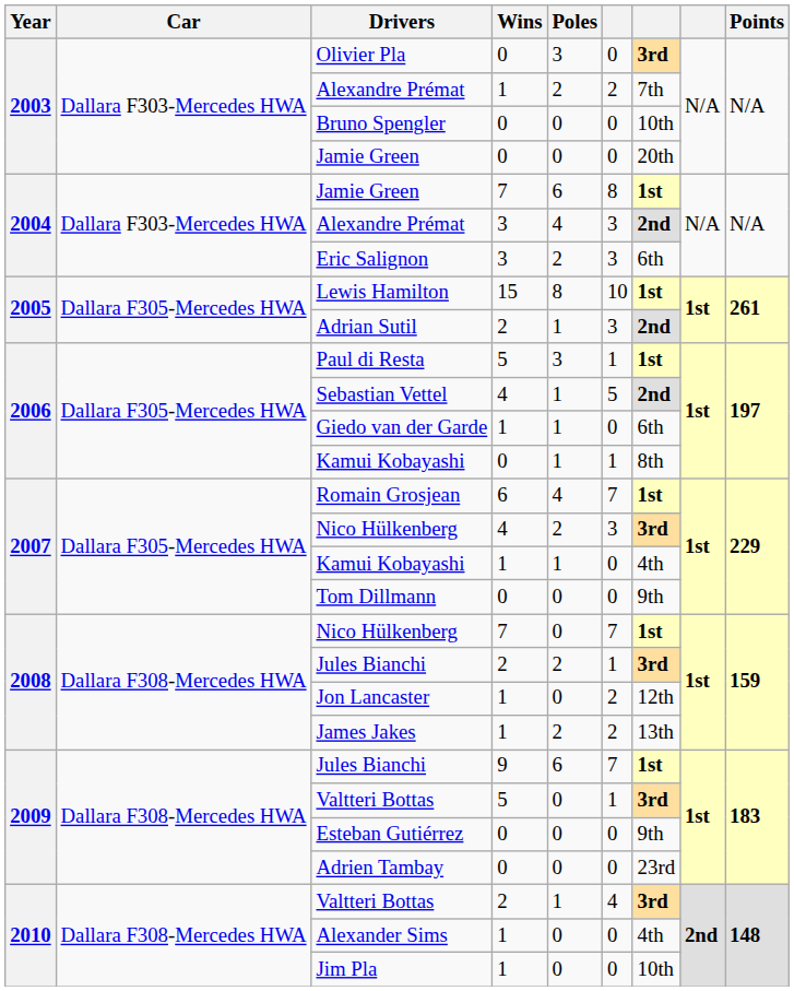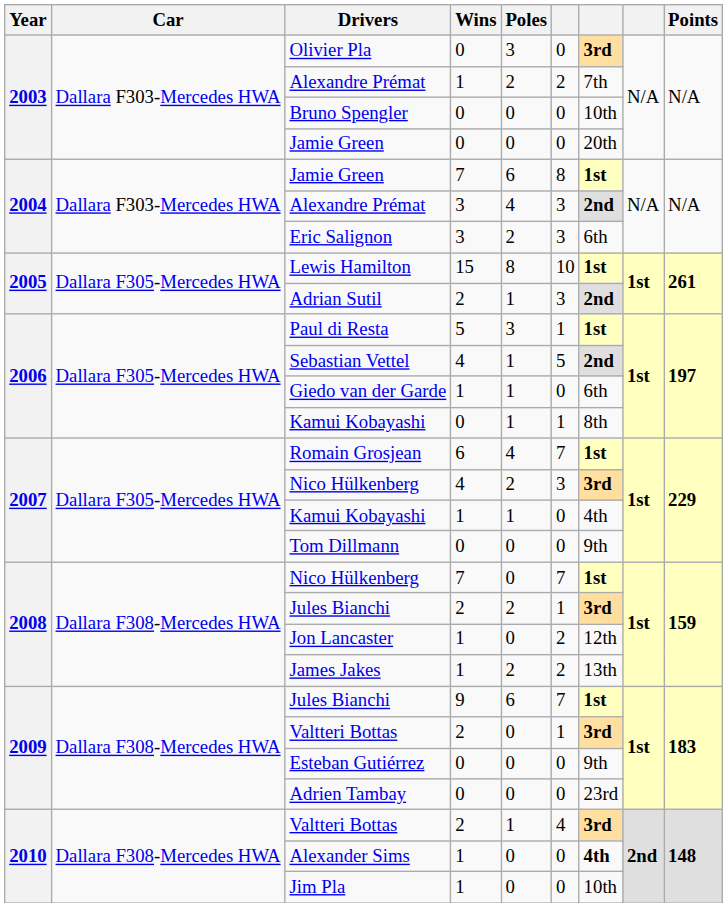 <table class="wikitable" style="font-size:85%">
 <tr>
 <th>Year</th>
 <th>Car</th>
 <th>Drivers</th>
 <th>Wins</th>
 <th>Poles</th>
 <th></th>
 <th></th>
 <th></th>
 <th>Points</th>
 </tr>
 <tr>
 <th rowspan="4"><a href='#'>2003</a></th>
 <td rowspan="4"><a href='#'>Dallara</a> F303-<a href='#'>Mercedes HWA</a></td>
 <td> <a href='#'>Olivier Pla</a></td>
 <td>0</td>
 <td>3</td>
 <td>0</td>
 <td style="background:#FFDF9F;"><strong>3rd</strong></td>
 <td rowspan="4">N/A</td>
 <td rowspan="4">N/A</td>
 </tr>
 <tr>
 <td> <a href='#'>Alexandre Prémat</a></td>
 <td>1</td>
 <td>2</td>
 <td>2</td>
 <td>7th</td>
 </tr>
 <tr>
 <td> <a href='#'>Bruno Spengler</a></td>
 <td>0</td>
 <td>0</td>
 <td>0</td>
 <td>10th</td>
 </tr>
 <tr>
 <td> <a href='#'>Jamie Green</a></td>
 <td>0</td>
 <td>0</td>
 <td>0</td>
 <td>20th</td>
 </tr>
 <tr>
 <th rowspan="3"><a href='#'>2004</a></th>
 <td rowspan="3"><a href='#'>Dallara</a> F303-<a href='#'>Mercedes HWA</a></td>
 <td> <a href='#'>Jamie Green</a></td>
 <td>7</td>
 <td>6</td>
 <td>8</td>
 <td style="background:#FFFFBF;"><strong>1st</strong></td>
 <td rowspan="3">N/A</td>
 <td rowspan="3">N/A</td>
 </tr>
 <tr>
 <td> <a href='#'>Alexandre Prémat</a></td>
 <td>3</td>
 <td>4</td>
 <td>3</td>
 <td style="background:#DFDFDF;"><strong>2nd</strong></td>
 </tr>
 <tr>
 <td> <a href='#'>Eric Salignon</a></td>
 <td>3</td>
 <td>2</td>
 <td>3</td>
 <td>6th</td>
 </tr>
 <tr>
 <th rowspan=2><a href='#'>2005</a></th>
 <td rowspan=2><a href='#'>Dallara F305</a>-<a href='#'>Mercedes HWA</a></td>
 <td> <a href='#'>Lewis Hamilton</a></td>
 <td>15</td>
 <td>8</td>
 <td>10</td>
 <td style="background:#FFFFBF;"><strong>1st</strong></td>
 <td rowspan="2" style="background:#FFFFBF;"><strong>1st</strong></td>
 <td rowspan="2" style="background:#FFFFBF;"><strong>261</strong></td>
 </tr>
 <tr>
 <td> <a href='#'>Adrian Sutil</a></td>
 <td>2</td>
 <td>1</td>
 <td>3</td>
 <td style="background:#DFDFDF;"><strong>2nd</strong></td>
 </tr>
 <tr>
 <th rowspan="4"><a href='#'>2006</a></th>
 <td rowspan="4"><a href='#'>Dallara F305</a>-<a href='#'>Mercedes HWA</a></td>
 <td> <a href='#'>Paul di Resta</a></td>
 <td>5</td>
 <td>3</td>
 <td>1</td>
 <td style="background:#FFFFBF;"><strong>1st</strong></td>
 <td rowspan="4" style="background:#FFFFBF;"><strong>1st</strong></td>
 <td rowspan="4" style="background:#FFFFBF;"><strong>197</strong></td>
 </tr>
 <tr>
 <td> <a href='#'>Sebastian Vettel</a></td>
 <td>4</td>
 <td>1</td>
 <td>5</td>
 <td style="background:#DFDFDF;"><strong>2nd</strong></td>
 </tr>
 <tr>
 <td> <a href='#'>Giedo van der Garde</a></td>
 <td>1</td>
 <td>1</td>
 <td>0</td>
 <td>6th</td>
 </tr>
 <tr>
 <td> <a href='#'>Kamui Kobayashi</a></td>
 <td>0</td>
 <td>1</td>
 <td>1</td>
 <td>8th</td>
 </tr>
 <tr>
 <th rowspan="4"><a href='#'>2007</a></th>
 <td rowspan="4"><a href='#'>Dallara F305</a>-<a href='#'>Mercedes HWA</a></td>
 <td> <a href='#'>Romain Grosjean</a></td>
 <td>6</td>
 <td>4</td>
 <td>7</td>
 <td style="background:#FFFFBF;"><strong>1st</strong></td>
 <td rowspan="4" style="background:#FFFFBF;"><strong>1st</strong></td>
 <td rowspan="4" style="background:#FFFFBF;"><strong>229</strong></td>
 </tr>
 <tr>
 <td> <a href='#'>Nico Hülkenberg</a></td>
 <td>4</td>
 <td>2</td>
 <td>3</td>
 <td style="background:#FFDF9F;"><strong>3rd</strong></td>
 </tr>
 <tr>
 <td> <a href='#'>Kamui Kobayashi</a></td>
 <td>1</td>
 <td>1</td>
 <td>0</td>
 <td>4th</td>
 </tr>
 <tr>
 <td> <a href='#'>Tom Dillmann</a></td>
 <td>0</td>
 <td>0</td>
 <td>0</td>
 <td>9th</td>
 </tr>
 <tr>
 <th rowspan="4"><a href='#'>2008</a></th>
 <td rowspan="4"><a href='#'>Dallara F308</a>-<a href='#'>Mercedes HWA</a></td>
 <td> <a href='#'>Nico Hülkenberg</a></td>
 <td>7</td>
 <td>0</td>
 <td>7</td>
 <td style="background:#FFFFBF;"><strong>1st</strong></td>
 <td rowspan="4" style="background:#FFFFBF;"><strong>1st</strong></td>
 <td rowspan="4" style="background:#FFFFBF;"><strong>159</strong></td>
 </tr>
 <tr>
 <td> <a href='#'>Jules Bianchi</a></td>
 <td>2</td>
 <td>2</td>
 <td>1</td>
 <td style="background:#FFDF9F;"><strong>3rd</strong></td>
 </tr>
 <tr>
 <td> <a href='#'>Jon Lancaster</a></td>
 <td>1</td>
 <td>0</td>
 <td>2</td>
 <td>12th</td>
 </tr>
 <tr>
 <td> <a href='#'>James Jakes</a></td>
 <td>1</td>
 <td>2</td>
 <td>2</td>
 <td>13th</td>
 </tr>
 <tr>
 <th rowspan="4"><a href='#'>2009</a></th>
 <td rowspan="4"><a href='#'>Dallara F308</a>-<a href='#'>Mercedes HWA</a></td>
 <td> <a href='#'>Jules Bianchi</a></td>
 <td>9</td>
 <td>6</td>
 <td>7</td>
 <td style="background:#FFFFBF;"><strong>1st</strong></td>
 <td rowspan="4" style="background:#FFFFBF;"><strong>1st</strong></td>
 <td rowspan="4" style="background:#FFFFBF;"><strong>183</strong></td>
 </tr>
 <tr>
 <td> <a href='#'>Valtteri Bottas</a></td>
-<td>5</td>
+<td>2</td>
 <td>0</td>
 <td>1</td>
 <td style="background:#FFDF9F;"><strong>3rd</strong></td>
 </tr>
 <tr>
 <td> <a href='#'>Esteban Gutiérrez</a></td>
 <td>0</td>
 <td>0</td>
 <td>0</td>
 <td>9th</td>
 </tr>
 <tr>
 <td> <a href='#'>Adrien Tambay</a></td>
 <td>0</td>
 <td>0</td>
 <td>0</td>
 <td>23rd</td>
 </tr>
 <tr>
 <th rowspan=3><a href='#'>2010</a></th>
 <td rowspan=3><a href='#'>Dallara F308</a>-<a href='#'>Mercedes HWA</a></td>
 <td> <a href='#'>Valtteri Bottas</a></td>
 <td>2</td>
 <td>1</td>
 <td>4</td>
 <td style="background:#FFDF9F;"><strong>3rd</strong></td>
 <td rowspan=3 style="background:#DFDFDF;"><strong>2nd</strong></td>
 <td rowspan=3 style="background:#DFDFDF;"><strong>148</strong></td>
 </tr>
 <tr>
 <td> <a href='#'>Alexander Sims</a></td>
 <td>1</td>
 <td>0</td>
 <td>0</td>
-<td>4th</td>
+<td><strong>4th</strong></td>
 </tr>
 <tr>
 <td> <a href='#'>Jim Pla</a></td>
 <td>1</td>
 <td>0</td>
 <td>0</td>
 <td>10th</td>
 </tr>
 </table>
